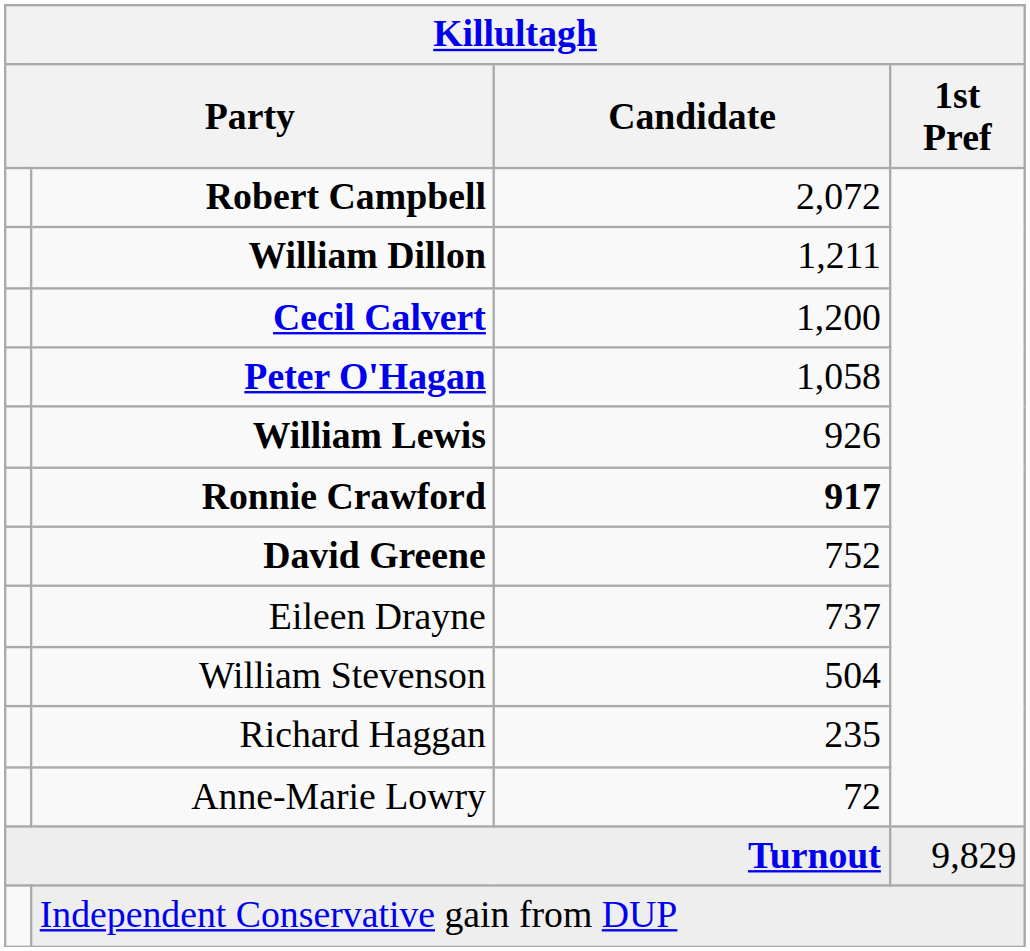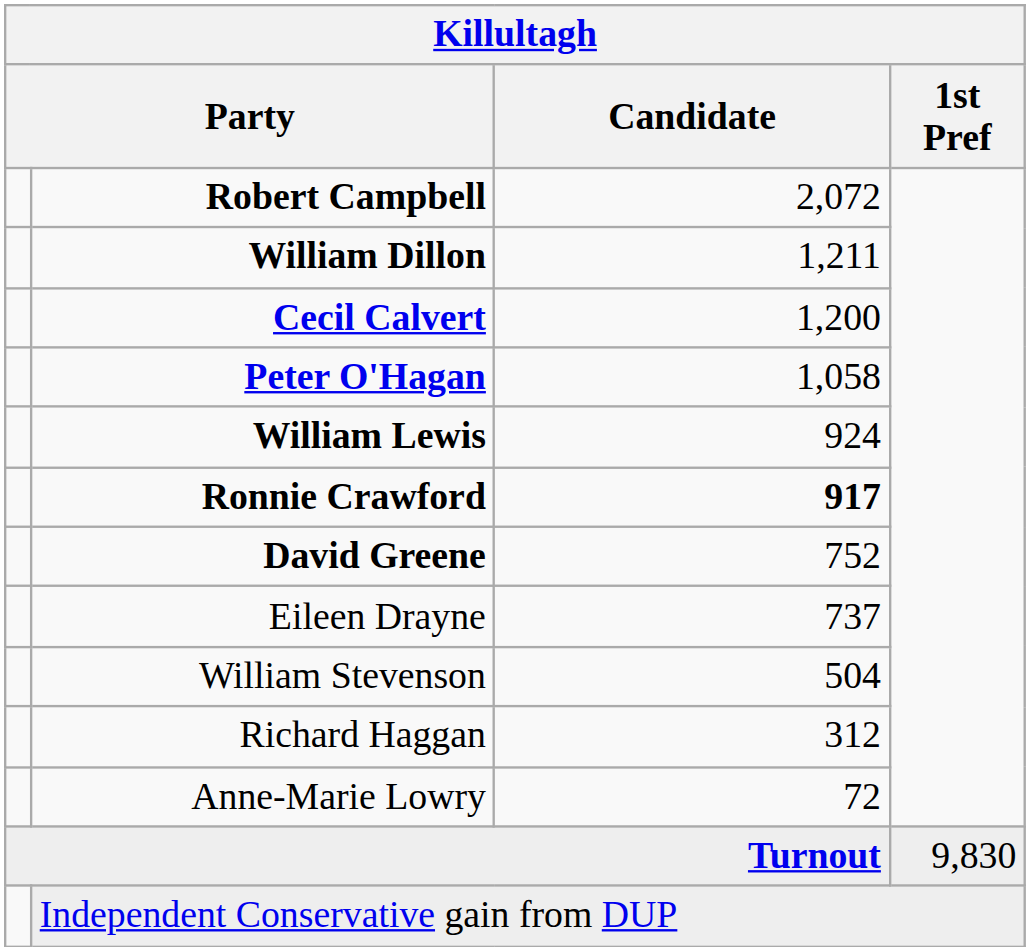 <table class="wikitable">
 <tr>
 <th colspan="4" align="center"><a href='#'>Killultagh</a></th>
 </tr>
 <tr>
 <th colspan="2" align="center" width=200>Party</th>
 <th width=160>Candidate</th>
 <th width=50>1st Pref</th>
 </tr>
 <tr>
 <td></td>
 <td align="right"><strong>Robert Campbell</strong></td>
 <td align="right">2,072</td>
 </tr>
 <tr>
 <td></td>
 <td align="right"><strong>William Dillon</strong></td>
 <td align="right">1,211</td>
 </tr>
 <tr>
 <td></td>
 <td align="right"><strong><a href='#'>Cecil Calvert</a></strong></td>
 <td align="right">1,200</td>
 </tr>
 <tr>
 <td></td>
 <td align="right"><strong><a href='#'>Peter O'Hagan</a></strong></td>
 <td align="right">1,058</td>
 </tr>
 <tr>
 <td></td>
 <td align="right"><strong>William Lewis</strong></td>
-<td align="right">926</td>
+<td align="right">924</td>
 </tr>
 <tr>
 <td></td>
 <td align="right"><strong>Ronnie Crawford</strong></td>
 <td align="right"><strong>917</strong></td>
 </tr>
 <tr>
 <td></td>
 <td align="right"><strong>David Greene</strong></td>
 <td align="right">752</td>
 </tr>
 <tr>
 <td></td>
 <td align="right">Eileen Drayne</td>
 <td align="right">737</td>
 </tr>
 <tr>
 <td></td>
 <td align="right">William Stevenson</td>
 <td align="right">504</td>
 </tr>
 <tr>
 <td></td>
 <td align="right">Richard Haggan</td>
-<td align="right">235</td>
+<td align="right">312</td>
 </tr>
 <tr>
 <td></td>
 <td align="right">Anne-Marie Lowry</td>
 <td align="right">72</td>
 </tr>
 <tr bgcolor="EEEEEE">
 <td colspan=3 align="right"><strong><a href='#'>Turnout</a></strong></td>
-<td align="right">9,829</td>
+<td align="right">9,830</td>
 </tr>
 <tr>
 <td bgcolor=></td>
 <td colspan=3 bgcolor="EEEEEE"><a href='#'>Independent Conservative</a> gain from <a href='#'>DUP</a></td>
 </tr>
 </table>
